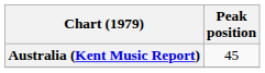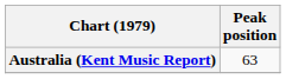 <table class="wikitable sortable plainrowheaders">
 <tr>
 <th scope="col">Chart (1979)</th>
 <th scope="col">Peak<br>position</th>
 </tr>
 <tr>
 <th scope="row">Australia (<a href='#'>Kent Music Report</a>)</th>
-<td align="center">45</td>
+<td align="center">63</td>
 </tr>
 <tr>
 </tr>
 <tr>
 </tr>
 </table>
